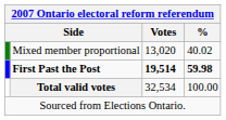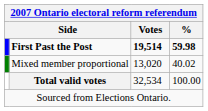 <table class="wikitable" style="font-size: 95%; clear:both">
 <tr style="background-color:#E9E9E9">
 <th colspan=4><a href='#'>2007 Ontario electoral reform referendum</a></th>
 </tr>
 <tr style="background-color:#E9E9E9">
 <th colspan=2 style="width: 130px">Side</th>
 <th style="width: 50px">Votes</th>
 <th style="width: 40px">%</th>
 </tr>
 <tr>
+<td bgcolor="blue"></td>
+<td><strong>First Past the Post</strong></td>
+<td><strong>19,514</strong></td>
+<td><strong>59.98</strong></td>
+</tr>
+<tr>
 <td bgcolor="green"></td>
 <td>Mixed member proportional</td>
 <td>13,020</td>
 <td>40.02</td>
-</tr>
-<tr>
-<td bgcolor="blue"></td>
-<td><strong>First Past the Post</strong></td>
-<td><strong>19,514</strong></td>
-<td><strong>59.98</strong></td>
 </tr>
 <tr>
 <td bgcolor="white"></td>
 <th>Total valid votes</th>
 <td>32,534</td>
 <td>100.00</td>
 </tr>
 <tr>
 <td colspan=4 align=center>Sourced from Elections Ontario.</td>
 </tr>
 </table>
